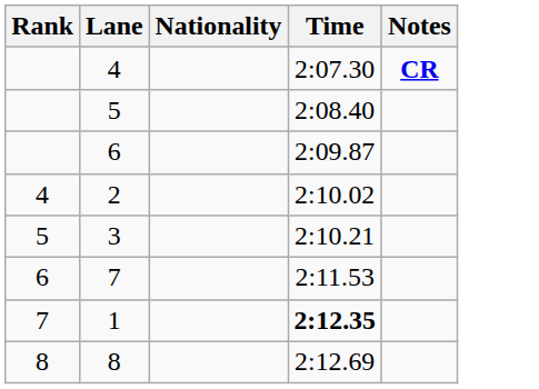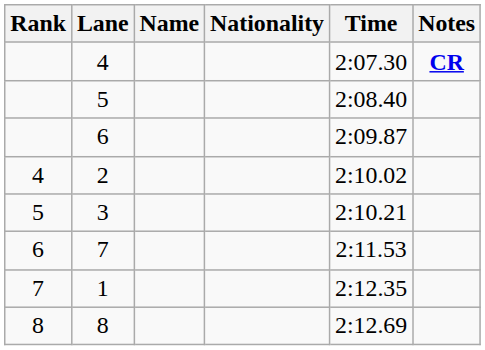 <table class="wikitable sortable" style="text-align:center">
 <tr>
 <th>Rank</th>
 <th>Lane</th>
+<th>Name</th>
 <th>Nationality</th>
 <th>Time</th>
 <th>Notes</th>
 </tr>
 <tr>
 <td></td>
 <td>4</td>
 <td align=left></td>
+<td align=left></td>
 <td>2:07.30</td>
 <td><strong><a href='#'>CR</a></strong></td>
 </tr>
 <tr>
 <td></td>
 <td>5</td>
+<td align=left></td>
 <td align=left></td>
 <td>2:08.40</td>
 <td></td>
 </tr>
 <tr>
 <td></td>
 <td>6</td>
 <td align=left></td>
+<td align=left></td>
 <td>2:09.87</td>
 <td></td>
 </tr>
 <tr>
 <td>4</td>
 <td>2</td>
+<td align=left></td>
 <td align=left></td>
 <td>2:10.02</td>
 <td></td>
 </tr>
 <tr>
 <td>5</td>
 <td>3</td>
 <td align=left></td>
+<td align=left></td>
 <td>2:10.21</td>
 <td></td>
 </tr>
 <tr>
 <td>6</td>
 <td>7</td>
+<td align=left></td>
 <td align=left></td>
 <td>2:11.53</td>
 <td></td>
 </tr>
 <tr>
 <td>7</td>
 <td>1</td>
 <td align=left></td>
-<td><strong>2:12.35</strong></td>
+<td align=left></td>
+<td>2:12.35</td>
 <td></td>
 </tr>
 <tr>
 <td>8</td>
 <td>8</td>
 <td align=left></td>
+<td align=left></td>
 <td>2:12.69</td>
 <td></td>
 </tr>
 </table>
